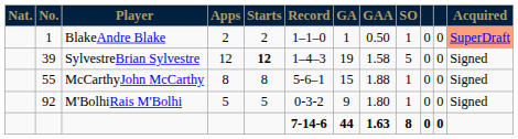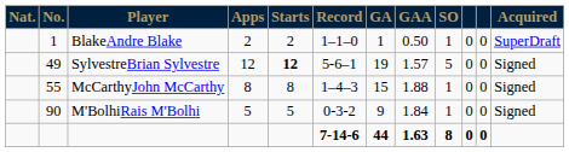 <table | class="wikitable sortable">
 <tr>
 <th style="background:#002040; color:#B19B69; text-align:center;">Nat.</th>
 <th style="background:#002040; color:#B19B69; text-align:center;">No.</th>
 <th style="background:#002040; color:#B19B69; text-align:center;">Player</th>
 <th style="background:#002040; color:#B19B69; text-align:center;">Apps</th>
 <th style="background:#002040; color:#B19B69; text-align:center;">Starts</th>
 <th style="background:#002040; color:#B19B69; text-align:center;">Record</th>
 <th style="background:#002040; color:#B19B69; text-align:center;">GA</th>
 <th style="background:#002040; color:#B19B69; text-align:center;">GAA</th>
 <th style="background:#002040; color:#B19B69; text-align:center;">SO</th>
 <th style="background:#002040; color:#B19B69; text-align:center;"></th>
 <th style="background:#002040; color:#B19B69; text-align:center;"></th>
 <th style="background:#002040; color:#B19B69; text-align:center;">Acquired</th>
 </tr>
 <tr align=center>
 <td></td>
 <td>1</td>
 <td align=left><span>Blake</span><a href='#'>Andre Blake</a></td>
 <td>2</td>
 <td>2</td>
 <td>1–1–0</td>
 <td>1</td>
 <td>0.50</td>
 <td>1</td>
 <td>0</td>
 <td>0</td>
-<td align=left style="background: lightsalmon;"><a href='#'>SuperDraft</a></td>
+<td align=left><a href='#'>SuperDraft</a></td>
 </tr>
 <tr align=center>
 <td></td>
-<td>39</td>
+<td>49</td>
 <td align=left><span>Sylvestre</span><a href='#'>Brian Sylvestre</a></td>
 <td>12</td>
 <td><strong>12</strong></td>
-<td>1–4–3</td>
+<td>5-6–1</td>
 <td>19</td>
-<td>1.58</td>
+<td>1.57</td>
 <td>5</td>
 <td>0</td>
 <td>0</td>
 <td align=left>Signed</td>
 </tr>
 <tr align=center>
 <td></td>
 <td>55</td>
 <td align=left><span>McCarthy</span><a href='#'>John McCarthy</a></td>
 <td>8</td>
 <td>8</td>
-<td>5-6–1</td>
+<td>1–4–3</td>
 <td>15</td>
 <td>1.88</td>
 <td>1</td>
 <td>0</td>
 <td>0</td>
 <td align=left>Signed</td>
 </tr>
 <tr align=center>
 <td></td>
-<td>92</td>
+<td>90</td>
 <td align=left><span>M'Bolhi</span><a href='#'>Rais M'Bolhi</a></td>
 <td>5</td>
 <td>5</td>
 <td>0-3-2</td>
 <td>9</td>
-<td>1.80</td>
+<td>1.84</td>
 <td>1</td>
 <td>0</td>
 <td>0</td>
 <td align=left>Signed</td>
 </tr>
 <tr style="text-align:center;" class="sortbottom">
 <td></td>
 <td></td>
 <td></td>
 <td></td>
 <td></td>
 <td><strong>7-14-6</strong></td>
 <td><strong>44</strong></td>
 <td><strong>1.63</strong></td>
 <td><strong>8</strong></td>
 <td><strong>0</strong></td>
 <td><strong>0</strong></td>
 </tr>
 </table>
